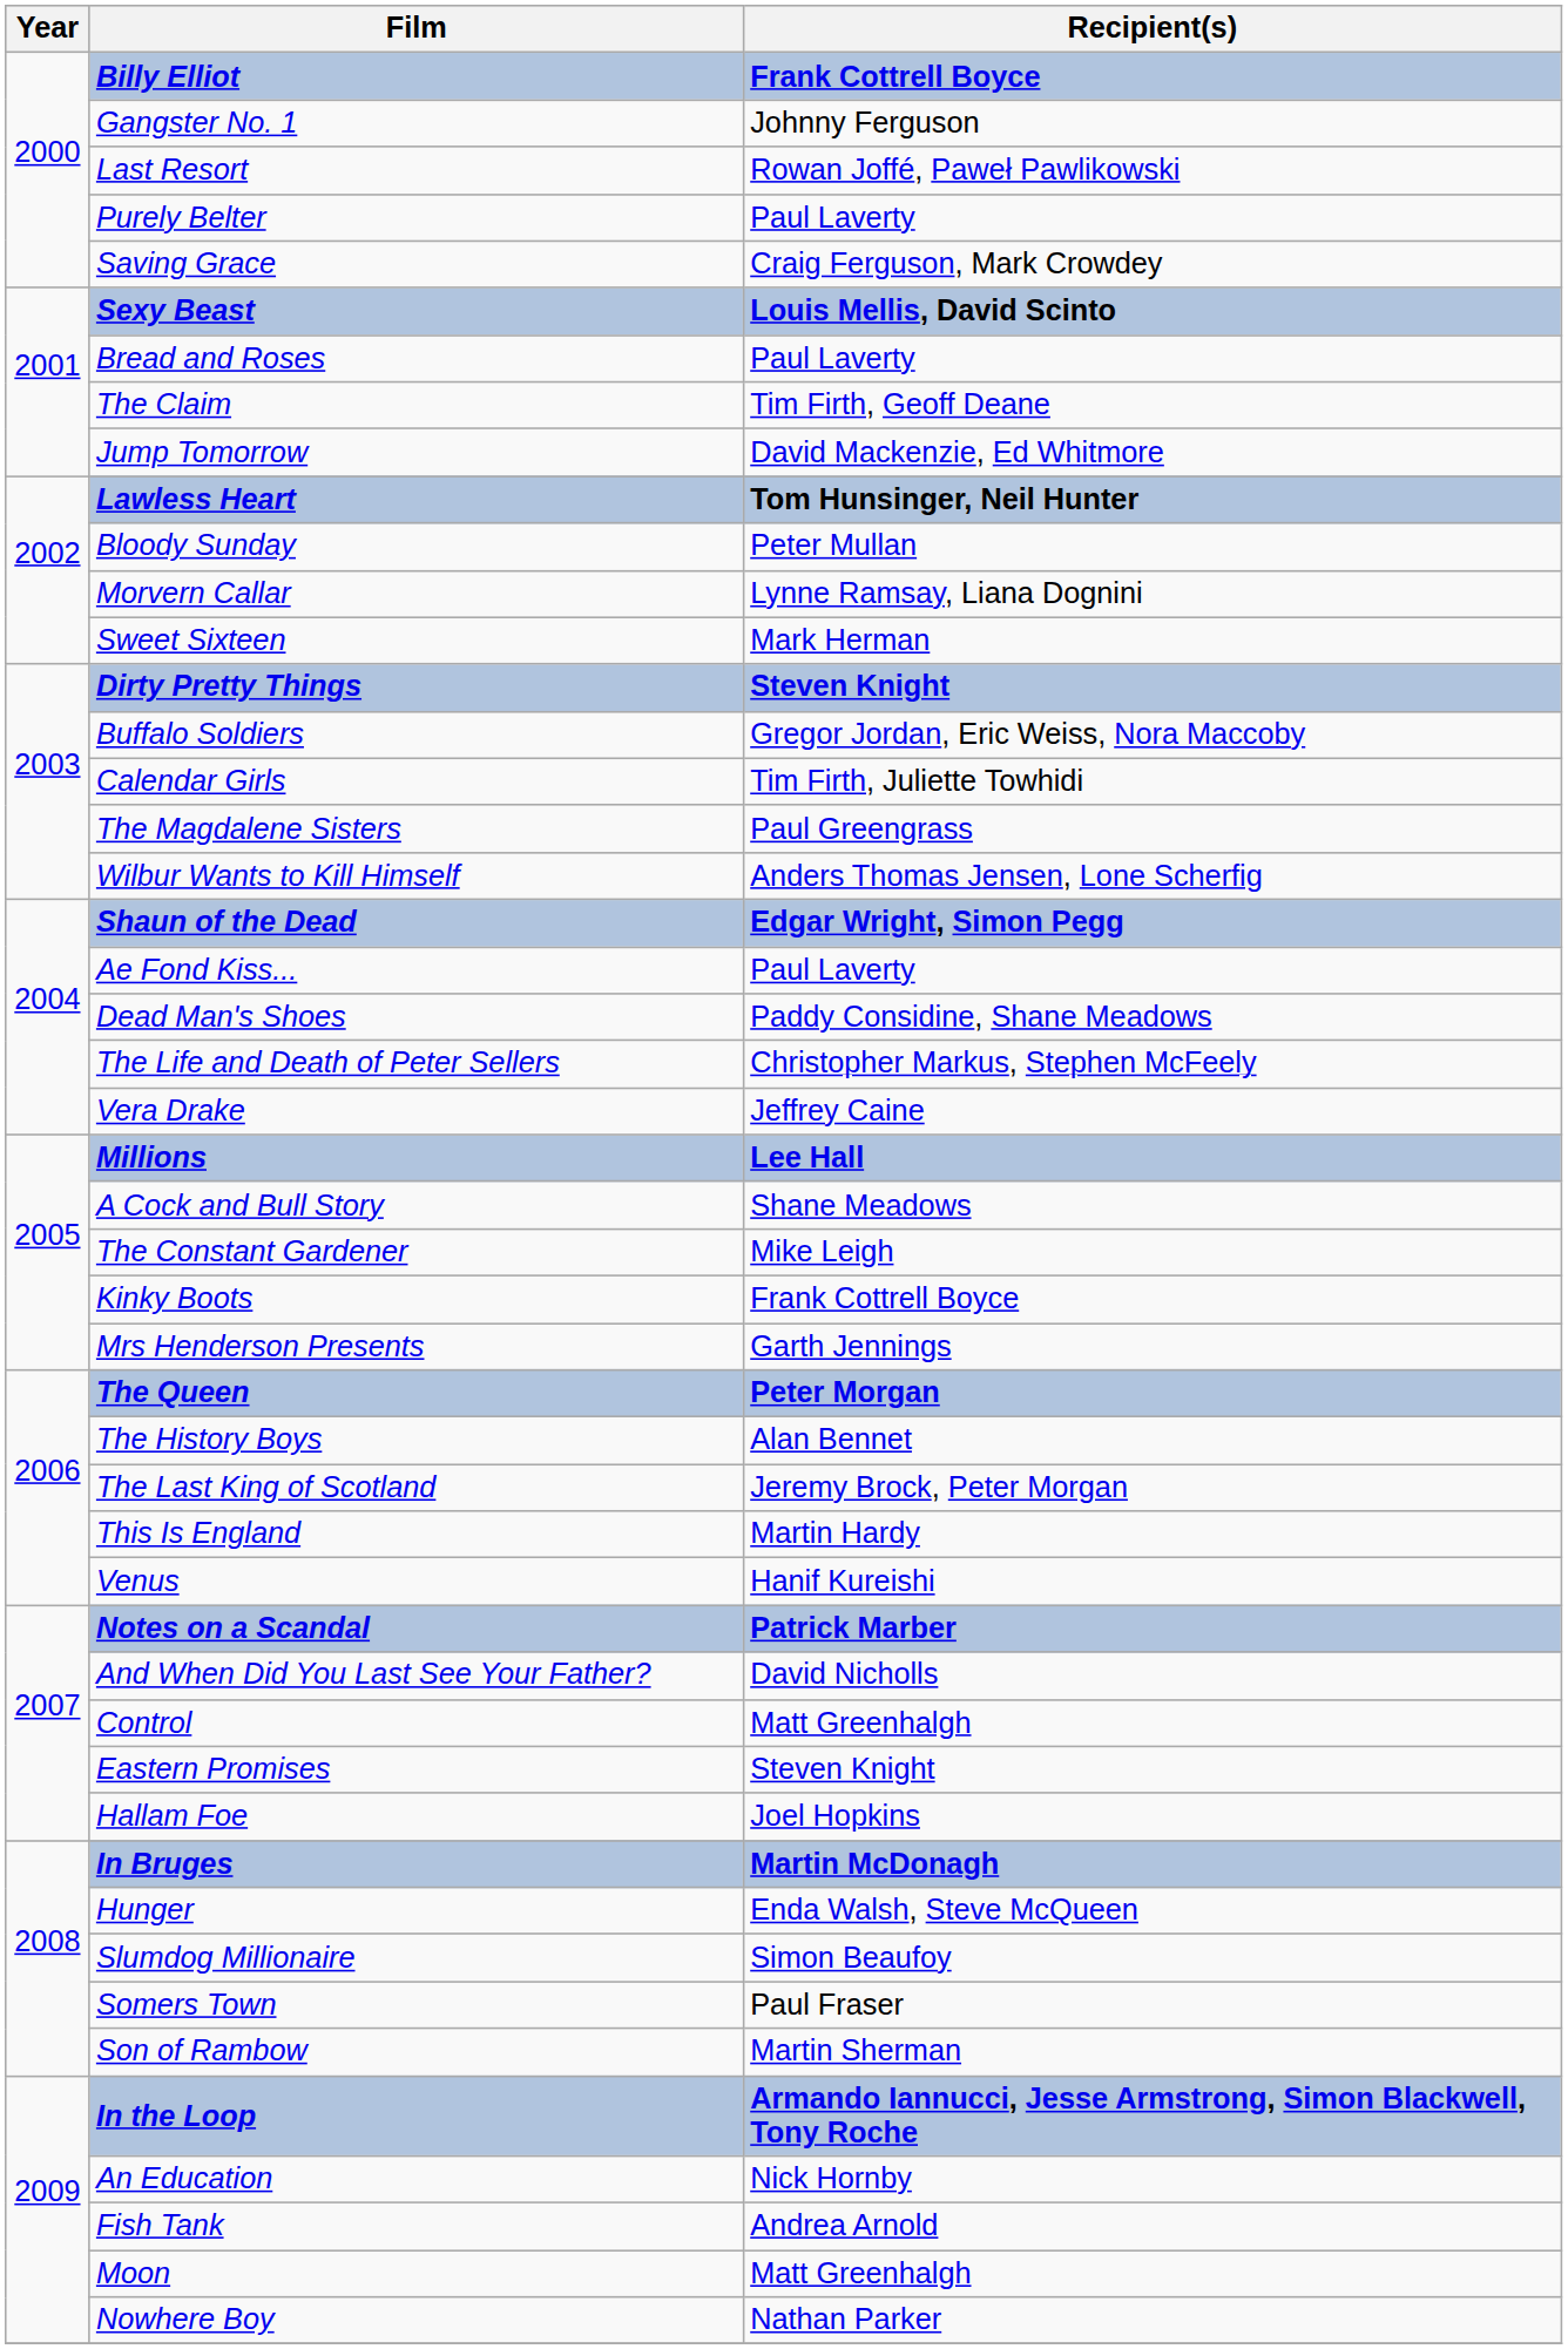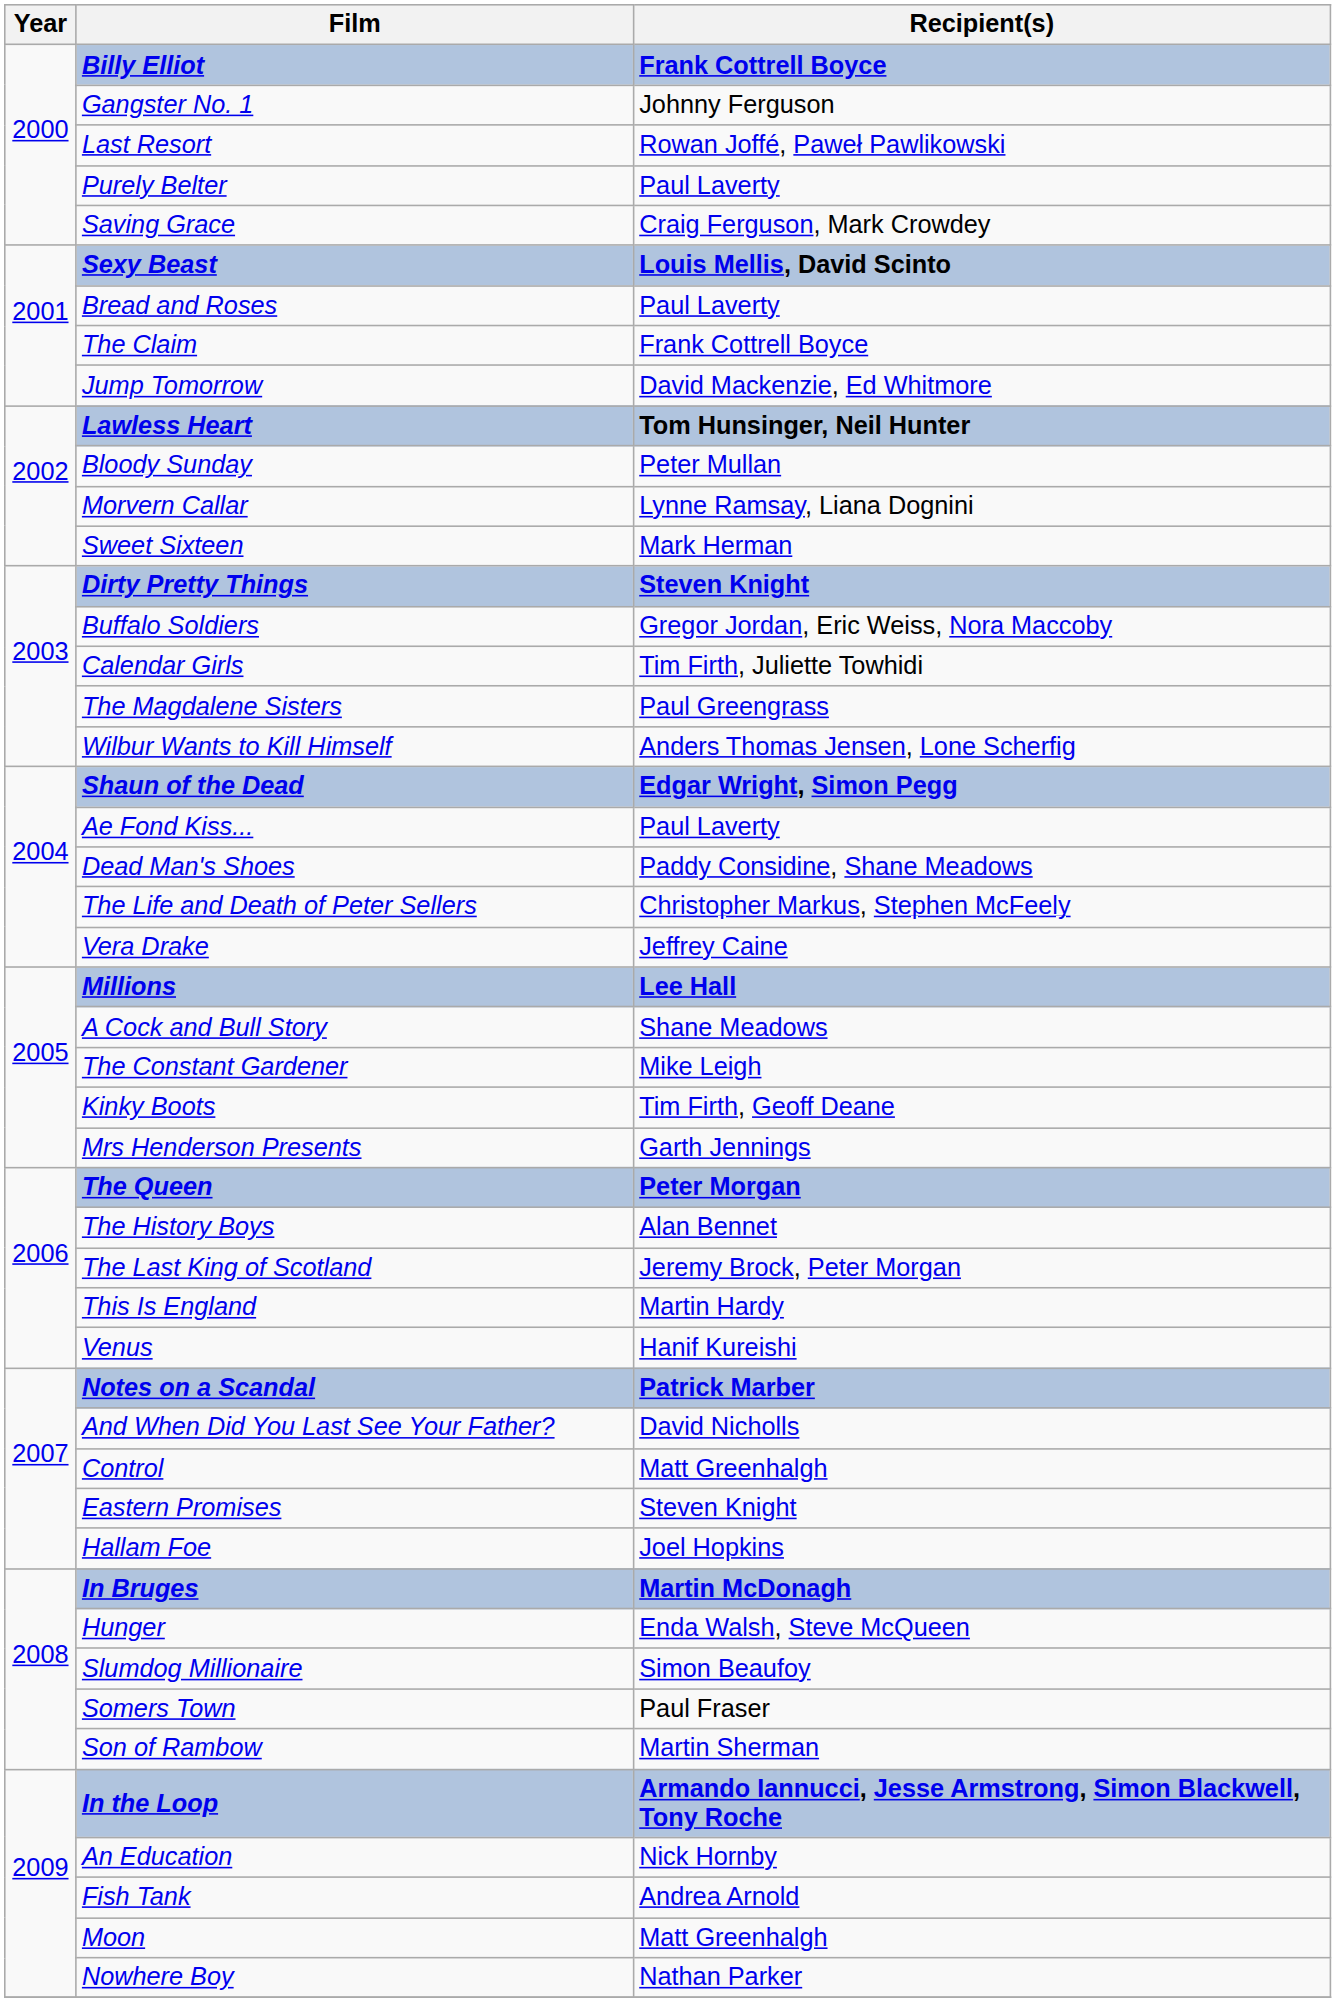 <table class="wikitable" width="95%" cellpadding="5">
 <tr>
 <th width="5%">Year</th>
 <th width="40%">Film</th>
 <th width="50%">Recipient(s)</th>
 </tr>
 <tr>
 <td rowspan="5" style="text-align:center;"><a href='#'>2000</a><br><br></td>
 <td style="background:#B0C4DE"><strong><em><a href='#'>Billy Elliot</a></em></strong></td>
 <td style="background:#B0C4DE"><strong><a href='#'>Frank Cottrell Boyce</a></strong></td>
 </tr>
 <tr>
 <td><em><a href='#'>Gangster No. 1</a></em></td>
 <td>Johnny Ferguson</td>
 </tr>
 <tr>
 <td><em><a href='#'>Last Resort</a></em></td>
 <td><a href='#'>Rowan Joffé</a>, <a href='#'>Paweł Pawlikowski</a></td>
 </tr>
 <tr>
 <td><em><a href='#'>Purely Belter</a></em></td>
 <td><a href='#'>Paul Laverty</a></td>
 </tr>
 <tr>
 <td><em><a href='#'>Saving Grace</a></em></td>
 <td><a href='#'>Craig Ferguson</a>, Mark Crowdey</td>
 </tr>
 <tr>
 <td rowspan="4" style="text-align:center;"><a href='#'>2001</a><br><br></td>
 <td style="background:#B0C4DE"><strong><em><a href='#'>Sexy Beast</a></em></strong></td>
 <td style="background:#B0C4DE"><strong><a href='#'>Louis Mellis</a>, David Scinto</strong></td>
 </tr>
 <tr>
 <td><em><a href='#'>Bread and Roses</a></em></td>
 <td><a href='#'>Paul Laverty</a></td>
 </tr>
 <tr>
 <td><em><a href='#'>The Claim</a></em></td>
-<td><a href='#'>Tim Firth</a>, <a href='#'>Geoff Deane</a></td>
+<td><a href='#'>Frank Cottrell Boyce</a></td>
 </tr>
 <tr>
 <td><em><a href='#'>Jump Tomorrow</a></em></td>
 <td><a href='#'>David Mackenzie</a>, <a href='#'>Ed Whitmore</a></td>
 </tr>
 <tr>
 <td rowspan="4" style="text-align:center;"><a href='#'>2002</a><br><br></td>
 <td style="background:#B0C4DE"><strong><em><a href='#'>Lawless Heart</a></em></strong></td>
 <td style="background:#B0C4DE"><strong>Tom Hunsinger, Neil Hunter</strong></td>
 </tr>
 <tr>
 <td><em><a href='#'>Bloody Sunday</a></em></td>
 <td><a href='#'>Peter Mullan</a></td>
 </tr>
 <tr>
 <td><em><a href='#'>Morvern Callar</a></em></td>
 <td><a href='#'>Lynne Ramsay</a>, Liana Dognini</td>
 </tr>
 <tr>
 <td><em><a href='#'>Sweet Sixteen</a></em></td>
 <td><a href='#'>Mark Herman</a></td>
 </tr>
 <tr>
 <td rowspan="5" style="text-align:center;"><a href='#'>2003</a><br><br></td>
 <td style="background:#B0C4DE"><strong><em><a href='#'>Dirty Pretty Things</a></em></strong></td>
 <td style="background:#B0C4DE"><strong><a href='#'>Steven Knight</a></strong></td>
 </tr>
 <tr>
 <td><em><a href='#'>Buffalo Soldiers</a></em></td>
 <td><a href='#'>Gregor Jordan</a>, Eric Weiss, <a href='#'>Nora Maccoby</a></td>
 </tr>
 <tr>
 <td><em><a href='#'>Calendar Girls</a></em></td>
 <td><a href='#'>Tim Firth</a>, Juliette Towhidi</td>
 </tr>
 <tr>
 <td><em><a href='#'>The Magdalene Sisters</a></em></td>
 <td><a href='#'>Paul Greengrass</a></td>
 </tr>
 <tr>
 <td><em><a href='#'>Wilbur Wants to Kill Himself</a></em></td>
 <td><a href='#'>Anders Thomas Jensen</a>, <a href='#'>Lone Scherfig</a></td>
 </tr>
 <tr>
 <td rowspan="5" style="text-align:center;"><a href='#'>2004</a><br><br></td>
 <td style="background:#B0C4DE"><strong><em><a href='#'>Shaun of the Dead</a></em></strong></td>
 <td style="background:#B0C4DE"><strong><a href='#'>Edgar Wright</a>, <a href='#'>Simon Pegg</a></strong></td>
 </tr>
 <tr>
 <td><em><a href='#'>Ae Fond Kiss...</a></em></td>
 <td><a href='#'>Paul Laverty</a></td>
 </tr>
 <tr>
 <td><em><a href='#'>Dead Man's Shoes</a></em></td>
 <td><a href='#'>Paddy Considine</a>, <a href='#'>Shane Meadows</a></td>
 </tr>
 <tr>
 <td><em><a href='#'>The Life and Death of Peter Sellers</a></em></td>
 <td><a href='#'>Christopher Markus</a>, <a href='#'>Stephen McFeely</a></td>
 </tr>
 <tr>
 <td><em><a href='#'>Vera Drake</a></em></td>
 <td><a href='#'>Jeffrey Caine</a></td>
 </tr>
 <tr>
 <td rowspan="5" style="text-align:center;"><a href='#'>2005</a><br><br></td>
 <td style="background:#B0C4DE"><strong><em><a href='#'>Millions</a></em></strong></td>
 <td style="background:#B0C4DE"><strong><a href='#'>Lee Hall</a></strong></td>
 </tr>
 <tr>
 <td><em><a href='#'>A Cock and Bull Story</a></em></td>
 <td><a href='#'>Shane Meadows</a></td>
 </tr>
 <tr>
 <td><em><a href='#'>The Constant Gardener</a></em></td>
 <td><a href='#'>Mike Leigh</a></td>
 </tr>
 <tr>
 <td><em><a href='#'>Kinky Boots</a></em></td>
-<td><a href='#'>Frank Cottrell Boyce</a></td>
+<td><a href='#'>Tim Firth</a>, <a href='#'>Geoff Deane</a></td>
 </tr>
 <tr>
 <td><em><a href='#'>Mrs Henderson Presents</a></em></td>
 <td><a href='#'>Garth Jennings</a></td>
 </tr>
 <tr>
 <td rowspan="5" style="text-align:center;"><a href='#'>2006</a><br><br></td>
 <td style="background:#B0C4DE"><strong><em><a href='#'>The Queen</a></em></strong></td>
 <td style="background:#B0C4DE"><strong><a href='#'>Peter Morgan</a></strong></td>
 </tr>
 <tr>
 <td><em><a href='#'>The History Boys</a></em></td>
 <td><a href='#'>Alan Bennet</a></td>
 </tr>
 <tr>
 <td><em><a href='#'>The Last King of Scotland</a></em></td>
 <td><a href='#'>Jeremy Brock</a>, <a href='#'>Peter Morgan</a></td>
 </tr>
 <tr>
 <td><em><a href='#'>This Is England</a></em></td>
 <td><a href='#'>Martin Hardy</a></td>
 </tr>
 <tr>
 <td><em><a href='#'>Venus</a></em></td>
 <td><a href='#'>Hanif Kureishi</a></td>
 </tr>
 <tr>
 <td rowspan="5" style="text-align:center;"><a href='#'>2007</a><br><br></td>
 <td style="background:#B0C4DE"><strong><em><a href='#'>Notes on a Scandal</a></em></strong></td>
 <td style="background:#B0C4DE"><strong><a href='#'>Patrick Marber</a></strong></td>
 </tr>
 <tr>
 <td><em><a href='#'>And When Did You Last See Your Father?</a></em></td>
 <td><a href='#'>David Nicholls</a></td>
 </tr>
 <tr>
 <td><em><a href='#'>Control</a></em></td>
 <td><a href='#'>Matt Greenhalgh</a></td>
 </tr>
 <tr>
 <td><em><a href='#'>Eastern Promises</a></em></td>
 <td><a href='#'>Steven Knight</a></td>
 </tr>
 <tr>
 <td><em><a href='#'>Hallam Foe</a></em></td>
 <td><a href='#'>Joel Hopkins</a></td>
 </tr>
 <tr>
 <td rowspan="5" style="text-align:center;"><a href='#'>2008</a><br><br></td>
 <td style="background:#B0C4DE"><strong><em><a href='#'>In Bruges</a></em></strong></td>
 <td style="background:#B0C4DE"><strong><a href='#'>Martin McDonagh</a></strong></td>
 </tr>
 <tr>
 <td><em><a href='#'>Hunger</a></em></td>
 <td><a href='#'>Enda Walsh</a>, <a href='#'>Steve McQueen</a></td>
 </tr>
 <tr>
 <td><em><a href='#'>Slumdog Millionaire</a></em></td>
 <td><a href='#'>Simon Beaufoy</a></td>
 </tr>
 <tr>
 <td><em><a href='#'>Somers Town</a></em></td>
 <td>Paul Fraser</td>
 </tr>
 <tr>
 <td><em><a href='#'>Son of Rambow</a></em></td>
 <td><a href='#'>Martin Sherman</a></td>
 </tr>
 <tr>
 <td rowspan="5" style="text-align:center;"><a href='#'>2009</a><br><br></td>
 <td style="background:#B0C4DE"><strong><em><a href='#'>In the Loop</a></em></strong></td>
 <td style="background:#B0C4DE"><strong><a href='#'>Armando Iannucci</a>, <a href='#'>Jesse Armstrong</a>, <a href='#'>Simon Blackwell</a>, <a href='#'>Tony Roche</a></strong></td>
 </tr>
 <tr>
 <td><em><a href='#'>An Education</a></em></td>
 <td><a href='#'>Nick Hornby</a></td>
 </tr>
 <tr>
 <td><em><a href='#'>Fish Tank</a></em></td>
 <td><a href='#'>Andrea Arnold</a></td>
 </tr>
 <tr>
 <td><em><a href='#'>Moon</a></em></td>
 <td><a href='#'>Matt Greenhalgh</a></td>
 </tr>
 <tr>
 <td><em><a href='#'>Nowhere Boy</a></em></td>
 <td><a href='#'>Nathan Parker</a></td>
 </tr>
 <tr>
 </tr>
 </table>
